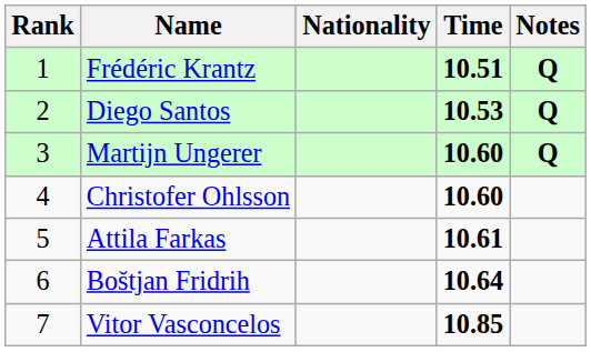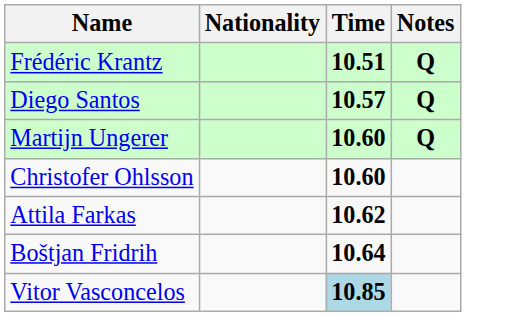 <table class="wikitable sortable" style="text-align:center">
 <tr>
-<th>Rank</th>
 <th>Name</th>
 <th>Nationality</th>
 <th>Time</th>
 <th>Notes</th>
 </tr>
 <tr bgcolor=ccffcc>
-<td>1</td>
 <td align=left><a href='#'>Frédéric Krantz</a></td>
 <td align=left></td>
 <td><strong>10.51</strong></td>
 <td><strong>Q</strong></td>
 </tr>
 <tr bgcolor=ccffcc>
-<td>2</td>
 <td align=left><a href='#'>Diego Santos</a></td>
 <td align=left></td>
-<td><strong>10.53</strong></td>
+<td><strong>10.57</strong></td>
 <td><strong>Q</strong></td>
 </tr>
 <tr bgcolor=ccffcc>
-<td>3</td>
 <td align=left><a href='#'>Martijn Ungerer</a></td>
 <td align=left></td>
 <td><strong>10.60</strong></td>
 <td><strong>Q</strong></td>
 </tr>
 <tr>
-<td>4</td>
 <td align=left><a href='#'>Christofer Ohlsson</a></td>
 <td align=left></td>
 <td><strong>10.60</strong></td>
 <td></td>
 </tr>
 <tr>
-<td>5</td>
 <td align=left><a href='#'>Attila Farkas</a></td>
 <td align=left></td>
-<td><strong>10.61</strong></td>
+<td><strong>10.62</strong></td>
 <td></td>
 </tr>
 <tr>
-<td>6</td>
 <td align=left><a href='#'>Boštjan Fridrih</a></td>
 <td align=left></td>
 <td><strong>10.64</strong></td>
 <td></td>
 </tr>
 <tr>
-<td>7</td>
 <td align=left><a href='#'>Vitor Vasconcelos</a></td>
 <td align=left></td>
-<td><strong>10.85</strong></td>
+<td style="background: lightblue;"><strong>10.85</strong></td>
 <td></td>
 </tr>
 </table>
